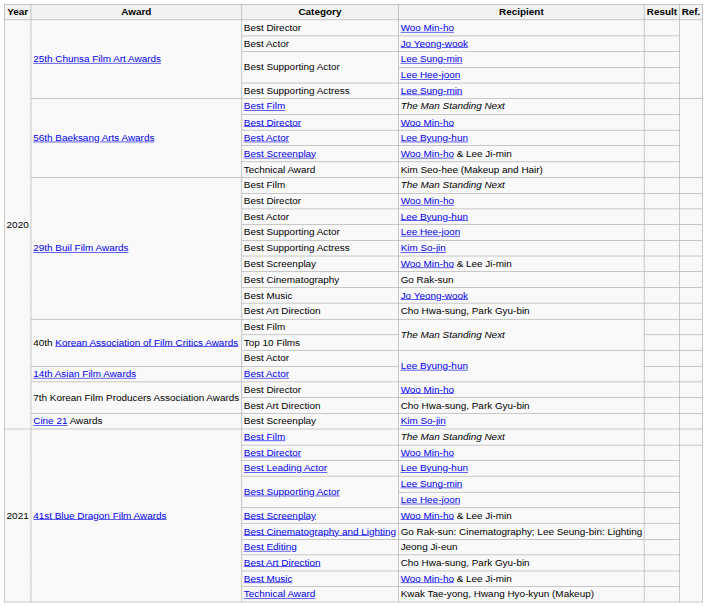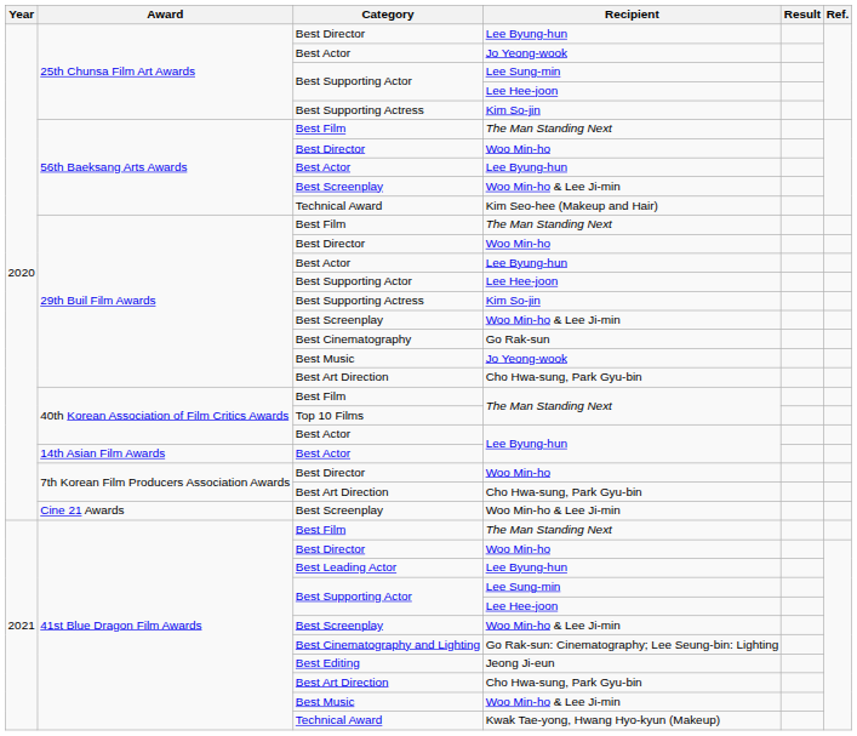 <table class="wikitable sortable">
 <tr>
 <th>Year</th>
 <th>Award</th>
 <th>Category</th>
 <th>Recipient</th>
 <th>Result</th>
 <th>Ref.</th>
 </tr>
 <tr>
 <td rowspan="26">2020</td>
 <td rowspan=5><a href='#'>25th Chunsa Film Art Awards</a></td>
 <td>Best Director</td>
-<td><a href='#'>Woo Min-ho</a></td>
+<td><a href='#'>Lee Byung-hun</a></td>
 <td></td>
 <td rowspan=5></td>
 </tr>
 <tr>
 <td>Best Actor</td>
 <td><a href='#'>Jo Yeong-wook</a></td>
 <td></td>
 </tr>
 <tr>
 <td rowspan=2>Best Supporting Actor</td>
 <td><a href='#'>Lee Sung-min</a></td>
 <td></td>
 </tr>
 <tr>
 <td><a href='#'>Lee Hee-joon</a></td>
 <td></td>
 </tr>
 <tr>
 <td>Best Supporting Actress</td>
-<td><a href='#'>Lee Sung-min</a></td>
+<td><a href='#'>Kim So-jin</a></td>
 <td></td>
 </tr>
 <tr>
 <td rowspan=5><a href='#'>56th Baeksang Arts Awards</a></td>
 <td><a href='#'>Best Film</a></td>
 <td><em>The Man Standing Next</em></td>
 <td></td>
 <td rowspan=5></td>
 </tr>
 <tr>
 <td><a href='#'>Best Director</a></td>
 <td><a href='#'>Woo Min-ho</a></td>
 <td></td>
 </tr>
 <tr>
 <td><a href='#'>Best Actor</a></td>
 <td><a href='#'>Lee Byung-hun</a></td>
 <td></td>
 </tr>
 <tr>
 <td><a href='#'>Best Screenplay</a></td>
 <td><a href='#'>Woo Min-ho</a> & Lee Ji-min</td>
 <td></td>
 </tr>
 <tr>
 <td>Technical Award</td>
 <td>Kim Seo-hee (Makeup and Hair)</td>
 <td></td>
 </tr>
 <tr>
 <td rowspan="9"><a href='#'>29th Buil Film Awards</a></td>
 <td>Best Film</td>
 <td><em>The Man Standing Next</em></td>
 <td></td>
 <td></td>
 </tr>
 <tr>
 <td>Best Director</td>
 <td><a href='#'>Woo Min-ho</a></td>
 <td></td>
 <td></td>
 </tr>
 <tr>
 <td>Best Actor</td>
 <td><a href='#'>Lee Byung-hun</a></td>
 <td></td>
 <td></td>
 </tr>
 <tr>
 <td>Best Supporting Actor</td>
 <td><a href='#'>Lee Hee-joon</a></td>
 <td></td>
 <td></td>
 </tr>
 <tr>
 <td>Best Supporting Actress</td>
 <td><a href='#'>Kim So-jin</a></td>
 <td></td>
 <td></td>
 </tr>
 <tr>
 <td>Best Screenplay</td>
 <td><a href='#'>Woo Min-ho</a> & Lee Ji-min</td>
 <td></td>
 <td></td>
 </tr>
 <tr>
 <td>Best Cinematography</td>
 <td>Go Rak-sun</td>
 <td></td>
 <td></td>
 </tr>
 <tr>
 <td>Best Music</td>
 <td><a href='#'>Jo Yeong-wook</a></td>
 <td></td>
 <td></td>
 </tr>
 <tr>
 <td>Best Art Direction</td>
 <td>Cho Hwa-sung, Park Gyu-bin</td>
 <td></td>
 <td></td>
 </tr>
 <tr>
 <td rowspan="3">40th <a href='#'>Korean Association of Film Critics Awards</a></td>
 <td>Best Film</td>
 <td rowspan="2"><em>The Man Standing Next</em></td>
 <td></td>
 <td></td>
 </tr>
 <tr>
 <td>Top 10 Films</td>
 <td></td>
 <td></td>
 </tr>
 <tr>
 <td>Best Actor</td>
 <td rowspan="2"><a href='#'>Lee Byung-hun</a></td>
 <td></td>
 <td></td>
 </tr>
 <tr>
 <td><a href='#'>14th Asian Film Awards</a></td>
 <td><a href='#'>Best Actor</a></td>
 <td></td>
 <td></td>
 </tr>
 <tr>
 <td rowspan="2">7th Korean Film Producers Association Awards</td>
 <td>Best Director</td>
 <td><a href='#'>Woo Min-ho</a></td>
 <td></td>
 <td></td>
 </tr>
 <tr>
 <td>Best Art Direction</td>
 <td>Cho Hwa-sung, Park Gyu-bin</td>
 <td></td>
 <td></td>
 </tr>
 <tr>
 <td><a href='#'>Cine 21</a> Awards</td>
 <td>Best Screenplay</td>
-<td><a href='#'>Kim So-jin</a></td>
+<td>Woo Min-ho & Lee Ji-min</td>
 <td></td>
 <td></td>
 </tr>
 <tr>
 <td rowspan="11">2021</td>
 <td rowspan="11"><a href='#'>41st Blue Dragon Film Awards</a></td>
 <td><a href='#'>Best Film</a></td>
 <td><em>The Man Standing Next</em></td>
 <td></td>
 <td></td>
 </tr>
 <tr>
 <td><a href='#'>Best Director</a></td>
 <td><a href='#'>Woo Min-ho</a></td>
 <td></td>
 <td rowspan="10"></td>
 </tr>
 <tr>
 <td><a href='#'>Best Leading Actor</a></td>
 <td><a href='#'>Lee Byung-hun</a></td>
 <td></td>
 </tr>
 <tr>
 <td rowspan="2"><a href='#'>Best Supporting Actor</a></td>
 <td><a href='#'>Lee Sung-min</a></td>
 <td></td>
 </tr>
 <tr>
 <td><a href='#'>Lee Hee-joon</a></td>
 <td></td>
 </tr>
 <tr>
 <td><a href='#'>Best Screenplay</a></td>
 <td><a href='#'>Woo Min-ho</a> & Lee Ji-min</td>
 <td></td>
 </tr>
 <tr>
 <td><a href='#'>Best Cinematography and Lighting</a></td>
 <td>Go Rak-sun: Cinematography; Lee Seung-bin: Lighting</td>
 <td></td>
 </tr>
 <tr>
 <td><a href='#'>Best Editing</a></td>
 <td>Jeong Ji-eun</td>
 <td></td>
 </tr>
 <tr>
 <td><a href='#'>Best Art Direction</a></td>
 <td>Cho Hwa-sung, Park Gyu-bin</td>
 <td></td>
 </tr>
 <tr>
 <td><a href='#'>Best Music</a></td>
 <td><a href='#'>Woo Min-ho</a> & Lee Ji-min</td>
 <td></td>
 </tr>
 <tr>
 <td><a href='#'>Technical Award</a></td>
 <td>Kwak Tae-yong, Hwang Hyo-kyun (Makeup)</td>
 <td></td>
 </tr>
 </table>
